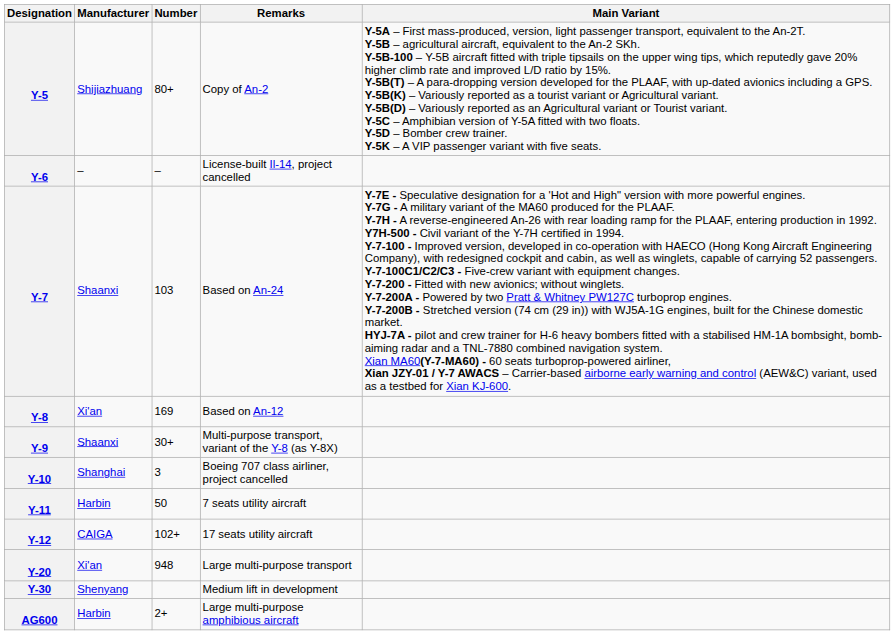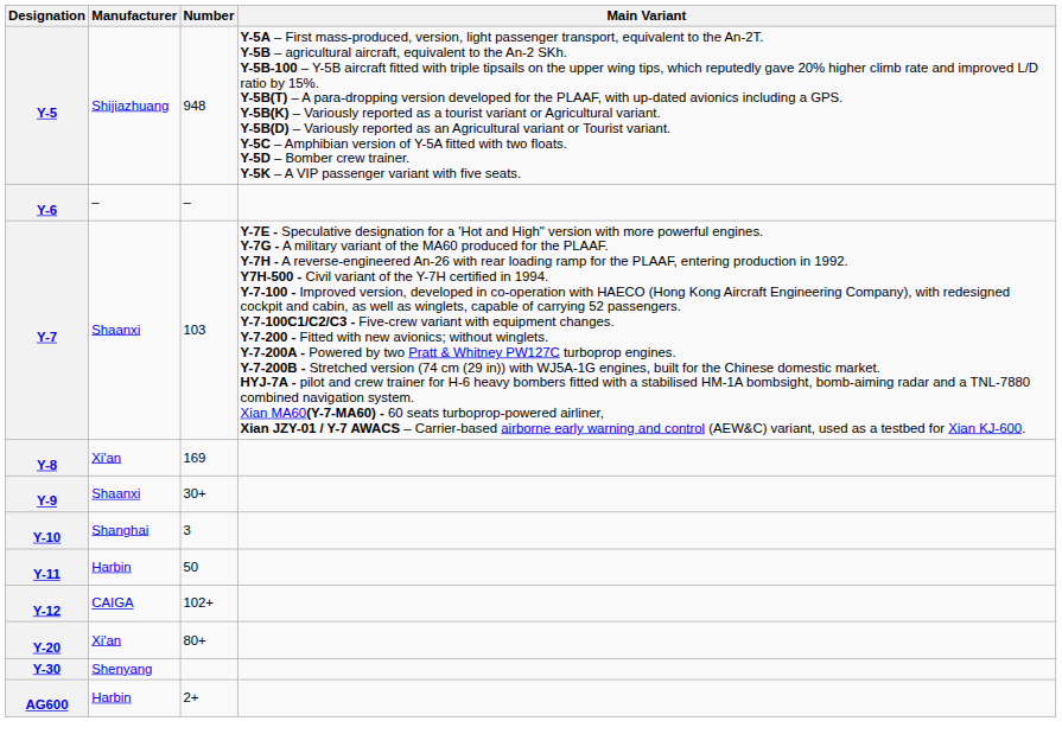 <table class="wikitable">
 <tr>
 <th>Designation</th>
 <th>Manufacturer</th>
 <th>Number</th>
-<th>Remarks</th>
 <th>Main Variant</th>
 </tr>
 <tr>
 <th><br><a href='#'>Y-5</a></th>
 <td><a href='#'>Shijiazhuang</a></td>
-<td>80+</td>
-<td>Copy of <a href='#'>An-2</a></td>
+<td>948</td>
 <td><strong>Y-5A</strong> – First mass-produced, version, light passenger transport, equivalent to the An-2T.<br><strong>Y-5B</strong> – agricultural aircraft, equivalent to the An-2 SKh.<br><strong>Y-5B-100</strong> – Y-5B aircraft fitted with triple tipsails on the upper wing tips, which reputedly gave 20% higher climb rate and improved L/D ratio by 15%.<br><strong>Y-5B(T)</strong> – A para-dropping version developed for the PLAAF, with up-dated avionics including a GPS.<br><strong>Y-5B(K)</strong> – Variously reported as a tourist variant or Agricultural variant.<br><strong>Y-5B(D)</strong> – Variously reported as an Agricultural variant or Tourist variant.<br><strong>Y-5C</strong> – Amphibian version of Y-5A fitted with two floats.<br><strong>Y-5D</strong> – Bomber crew trainer.<br><strong>Y-5K</strong> – A VIP passenger variant with five seats.</td>
 </tr>
 <tr>
 <th><br><a href='#'>Y-6</a></th>
 <td>–</td>
 <td>–</td>
-<td>License-built <a href='#'>Il-14</a>, project cancelled</td>
 <td></td>
 </tr>
 <tr>
 <th><br><a href='#'>Y-7</a></th>
 <td><a href='#'>Shaanxi</a></td>
 <td>103</td>
-<td>Based on <a href='#'>An-24</a></td>
 <td><strong>Y-7E -</strong> Speculative designation for a 'Hot and High" version with more powerful engines.<br><strong>Y-7G -</strong> A military variant of the MA60 produced for the PLAAF.<br><strong>Y-7H -</strong> A reverse-engineered An-26 with rear loading ramp for the PLAAF, entering production in 1992.<br><strong>Y7H-500 -</strong> Civil variant of the Y-7H certified in 1994.<br><strong>Y-7-100 -</strong> Improved version, developed in co-operation with HAECO (Hong Kong Aircraft Engineering Company), with redesigned cockpit and cabin, as well as winglets,  capable of carrying 52 passengers.<br><strong>Y-7-100C1/C2/C3 -</strong> Five-crew variant with equipment changes.<br><strong>Y-7-200 -</strong> Fitted with new avionics; without winglets.<br><strong>Y-7-200A -</strong> Powered by two <a href='#'>Pratt & Whitney PW127C</a> turboprop engines.<br><strong>Y-7-200B -</strong> Stretched version (74 cm (29 in)) with WJ5A-1G engines, built for the Chinese domestic market.<br><strong>HYJ-7A -</strong> pilot and crew trainer for H-6 heavy bombers fitted with a stabilised HM-1A bombsight, bomb-aiming radar and a TNL-7880 combined navigation system.<br><a href='#'>Xian MA60</a><strong>(Y-7-MA60) -</strong> 60 seats turboprop-powered airliner,<br><strong>Xian JZY-01 / Y-7 AWACS</strong> – Carrier-based <a href='#'>airborne early warning and control</a> (AEW&C) variant, used as a testbed for <a href='#'>Xian KJ-600</a>.</td>
 </tr>
 <tr>
 <th><br><a href='#'>Y-8</a></th>
 <td><a href='#'>Xi'an</a></td>
 <td>169</td>
-<td>Based on <a href='#'>An-12</a></td>
 <td></td>
 </tr>
 <tr>
 <th><br><a href='#'>Y-9</a></th>
 <td><a href='#'>Shaanxi</a></td>
 <td>30+</td>
-<td>Multi-purpose transport, variant of the <a href='#'>Y-8</a> (as Y-8X)</td>
 <td></td>
 </tr>
 <tr>
 <th><br><a href='#'>Y-10</a></th>
 <td><a href='#'>Shanghai</a></td>
 <td>3</td>
-<td>Boeing 707 class airliner, project cancelled</td>
 <td></td>
 </tr>
 <tr>
 <th><br><a href='#'>Y-11</a></th>
 <td><a href='#'>Harbin</a></td>
 <td>50</td>
-<td>7 seats utility aircraft</td>
 <td></td>
 </tr>
 <tr>
 <th><br><a href='#'>Y-12</a></th>
 <td><a href='#'>CAIGA</a></td>
 <td>102+</td>
-<td>17 seats utility aircraft</td>
 <td></td>
 </tr>
 <tr>
 <th><br><a href='#'>Y-20</a></th>
 <td><a href='#'>Xi'an</a></td>
-<td>948</td>
-<td>Large multi-purpose transport</td>
+<td>80+</td>
 <td></td>
 </tr>
 <tr>
 <th><a href='#'>Y-30</a></th>
 <td><a href='#'>Shenyang</a></td>
 <td></td>
-<td>Medium lift in development</td>
 <td></td>
 </tr>
 <tr>
 <th><br><a href='#'>AG600</a></th>
 <td><a href='#'>Harbin</a></td>
 <td>2+</td>
-<td>Large multi-purpose <a href='#'>amphibious aircraft</a></td>
 <td></td>
 </tr>
 </table>
